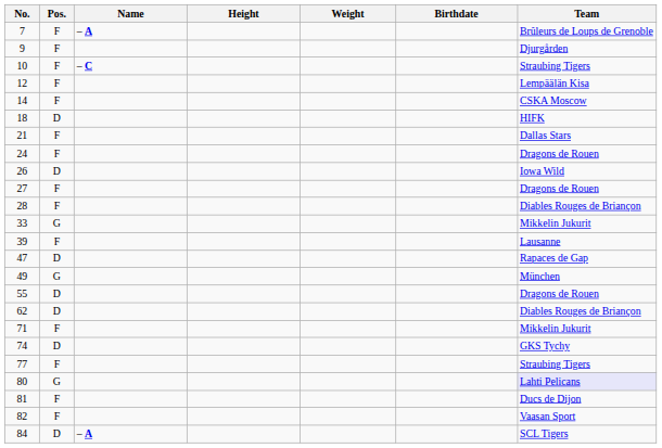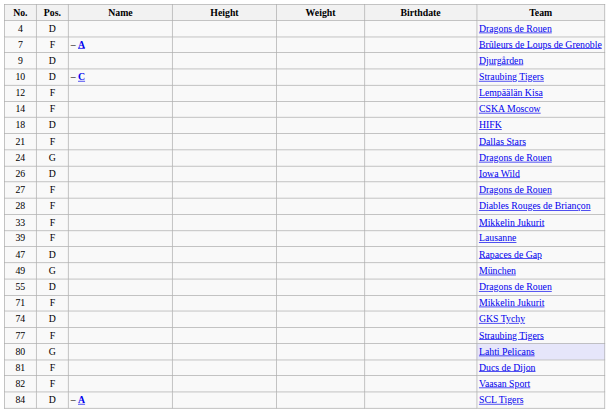 <table width="100%" class="wikitable sortable" style="font-size: 90%; text-align: center;">
 <tr>
 <th style="width:  4%;">No.</th>
 <th style="width:  4%;">Pos.</th>
 <th style="width: 13%;">Name</th>
 <th style="width: 13%;">Height</th>
 <th style="width: 11%;">Weight</th>
 <th style="width: 14%;">Birthdate</th>
 <th style="width: 16%;">Team</th>
+</tr>
+<tr>
+<td>4</td>
+<td>D</td>
+<td align=left></td>
+<td></td>
+<td></td>
+<td></td>
+<td style="text-align:left;"> <a href='#'>Dragons de Rouen</a></td>
 </tr>
 <tr>
 <td>7</td>
 <td>F</td>
 <td align=left> – <strong><a href='#'>A</a></strong></td>
 <td></td>
 <td></td>
 <td></td>
 <td style="text-align:left;"> <a href='#'>Brûleurs de Loups de Grenoble</a></td>
 </tr>
 <tr>
 <td>9</td>
-<td>F</td>
+<td>D</td>
 <td align=left></td>
 <td></td>
 <td></td>
 <td></td>
 <td style="text-align:left;"> <a href='#'>Djurgården</a></td>
 </tr>
 <tr>
 <td>10</td>
-<td>F</td>
+<td>D</td>
 <td align=left> – <strong><a href='#'>C</a></strong></td>
 <td></td>
 <td></td>
 <td></td>
 <td style="text-align:left;"> <a href='#'>Straubing Tigers</a></td>
 </tr>
 <tr>
 <td>12</td>
 <td>F</td>
 <td align=left></td>
 <td></td>
 <td></td>
 <td></td>
 <td style="text-align:left;"> <a href='#'>Lempäälän Kisa</a></td>
 </tr>
 <tr>
 <td>14</td>
 <td>F</td>
 <td align=left></td>
 <td></td>
 <td></td>
 <td></td>
 <td style="text-align:left;"> <a href='#'>CSKA Moscow</a></td>
 </tr>
 <tr>
 <td>18</td>
 <td>D</td>
 <td align=left></td>
 <td></td>
 <td></td>
 <td></td>
 <td style="text-align:left;"> <a href='#'>HIFK</a></td>
 </tr>
 <tr>
 <td>21</td>
 <td>F</td>
 <td align=left></td>
 <td></td>
 <td></td>
 <td></td>
 <td style="text-align:left;"> <a href='#'>Dallas Stars</a></td>
 </tr>
 <tr>
 <td>24</td>
-<td>F</td>
+<td>G</td>
 <td align=left></td>
 <td></td>
 <td></td>
 <td></td>
 <td style="text-align:left;"> <a href='#'>Dragons de Rouen</a></td>
 </tr>
 <tr>
 <td>26</td>
 <td>D</td>
 <td align=left></td>
 <td></td>
 <td></td>
 <td></td>
 <td style="text-align:left;"> <a href='#'>Iowa Wild</a></td>
 </tr>
 <tr>
 <td>27</td>
 <td>F</td>
 <td align=left></td>
 <td></td>
 <td></td>
 <td></td>
 <td style="text-align:left;"> <a href='#'>Dragons de Rouen</a></td>
 </tr>
 <tr>
 <td>28</td>
 <td>F</td>
 <td align=left></td>
 <td></td>
 <td></td>
 <td></td>
 <td style="text-align:left;"> <a href='#'>Diables Rouges de Briançon</a></td>
 </tr>
 <tr>
 <td>33</td>
-<td>G</td>
+<td>F</td>
 <td align=left></td>
 <td></td>
 <td></td>
 <td></td>
 <td style="text-align:left;"> <a href='#'>Mikkelin Jukurit</a></td>
 </tr>
 <tr>
 <td>39</td>
 <td>F</td>
 <td align=left></td>
 <td></td>
 <td></td>
 <td></td>
 <td style="text-align:left;"> <a href='#'>Lausanne</a></td>
 </tr>
 <tr>
 <td>47</td>
 <td>D</td>
 <td align=left></td>
 <td></td>
 <td></td>
 <td></td>
 <td style="text-align:left;"> <a href='#'>Rapaces de Gap</a></td>
 </tr>
 <tr>
 <td>49</td>
 <td>G</td>
 <td align=left></td>
 <td></td>
 <td></td>
 <td></td>
 <td style="text-align:left;"> <a href='#'>München</a></td>
 </tr>
 <tr>
 <td>55</td>
 <td>D</td>
 <td align=left></td>
 <td></td>
 <td></td>
 <td></td>
 <td style="text-align:left;"> <a href='#'>Dragons de Rouen</a></td>
-</tr>
-<tr>
-<td>62</td>
-<td>D</td>
-<td align=left></td>
-<td></td>
-<td></td>
-<td></td>
-<td style="text-align:left;"> <a href='#'>Diables Rouges de Briançon</a></td>
 </tr>
 <tr>
 <td>71</td>
 <td>F</td>
 <td align=left></td>
 <td></td>
 <td></td>
 <td></td>
 <td style="text-align:left;"> <a href='#'>Mikkelin Jukurit</a></td>
 </tr>
 <tr>
 <td>74</td>
 <td>D</td>
 <td align=left></td>
 <td></td>
 <td></td>
 <td></td>
 <td style="text-align:left;"> <a href='#'>GKS Tychy</a></td>
 </tr>
 <tr>
 <td>77</td>
 <td>F</td>
 <td align=left></td>
 <td></td>
 <td></td>
 <td></td>
 <td style="text-align:left;"> <a href='#'>Straubing Tigers</a></td>
 </tr>
 <tr>
 <td>80</td>
 <td>G</td>
 <td align=left></td>
 <td></td>
 <td></td>
 <td></td>
 <td style="background: lavender; text-align:left;"> <a href='#'>Lahti Pelicans</a></td>
 </tr>
 <tr>
 <td>81</td>
 <td>F</td>
 <td align=left></td>
 <td></td>
 <td></td>
 <td></td>
 <td style="text-align:left;"> <a href='#'>Ducs de Dijon</a></td>
 </tr>
 <tr>
 <td>82</td>
 <td>F</td>
 <td align=left></td>
 <td></td>
 <td></td>
 <td></td>
 <td style="text-align:left;"> <a href='#'>Vaasan Sport</a></td>
 </tr>
 <tr>
 <td>84</td>
 <td>D</td>
 <td align=left> – <strong><a href='#'>A</a></strong></td>
 <td></td>
 <td></td>
 <td></td>
 <td style="text-align:left;"> <a href='#'>SCL Tigers</a></td>
 </tr>
 </table>
